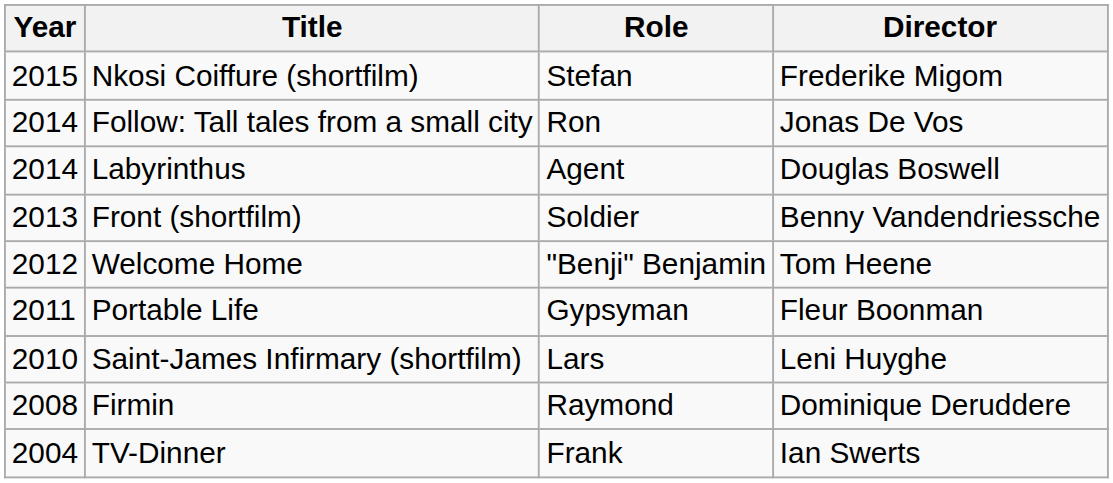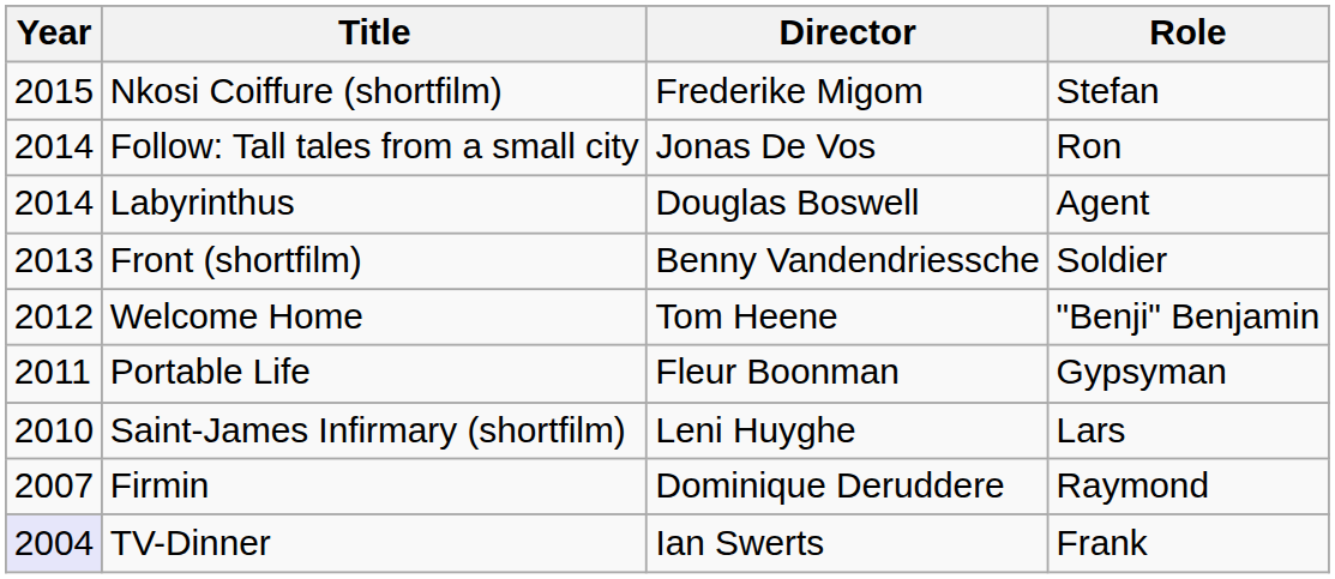 <table class="wikitable">
 <tr>
 <th>Year</th>
 <th>Title</th>
+<th>Director</th>
 <th>Role</th>
-<th>Director</th>
 </tr>
 <tr>
 <td>2015</td>
 <td>Nkosi Coiffure (shortfilm)</td>
+<td>Frederike Migom</td>
 <td>Stefan</td>
-<td>Frederike Migom</td>
 </tr>
 <tr>
 <td>2014</td>
 <td>Follow: Tall tales from a small city</td>
+<td>Jonas De Vos</td>
 <td>Ron</td>
-<td>Jonas De Vos</td>
 </tr>
 <tr>
 <td>2014</td>
 <td>Labyrinthus</td>
+<td>Douglas Boswell</td>
 <td>Agent</td>
-<td>Douglas Boswell</td>
 </tr>
 <tr>
 <td>2013</td>
 <td>Front (shortfilm)</td>
+<td>Benny Vandendriessche</td>
 <td>Soldier</td>
-<td>Benny Vandendriessche</td>
 </tr>
 <tr>
 <td>2012</td>
 <td>Welcome Home</td>
+<td>Tom Heene</td>
 <td>"Benji" Benjamin</td>
-<td>Tom Heene</td>
 </tr>
 <tr>
 <td>2011</td>
 <td>Portable Life</td>
+<td>Fleur Boonman</td>
 <td>Gypsyman</td>
-<td>Fleur Boonman</td>
 </tr>
 <tr>
 <td>2010</td>
 <td>Saint-James Infirmary (shortfilm)</td>
+<td>Leni Huyghe</td>
 <td>Lars</td>
-<td>Leni Huyghe</td>
 </tr>
 <tr>
-<td>2008</td>
+<td>2007</td>
 <td>Firmin</td>
+<td>Dominique Deruddere</td>
 <td>Raymond</td>
-<td>Dominique Deruddere</td>
 </tr>
 <tr>
-<td>2004</td>
+<td style="background: lavender;">2004</td>
 <td>TV-Dinner</td>
+<td>Ian Swerts</td>
 <td>Frank</td>
-<td>Ian Swerts</td>
 </tr>
 </table>
